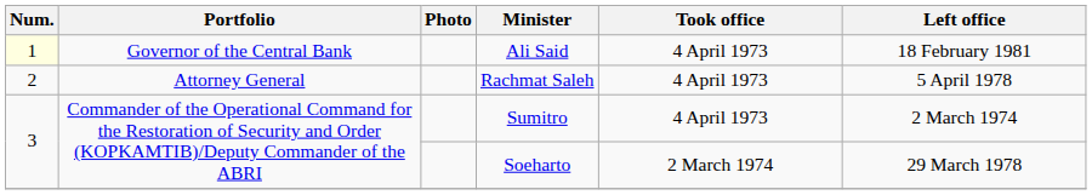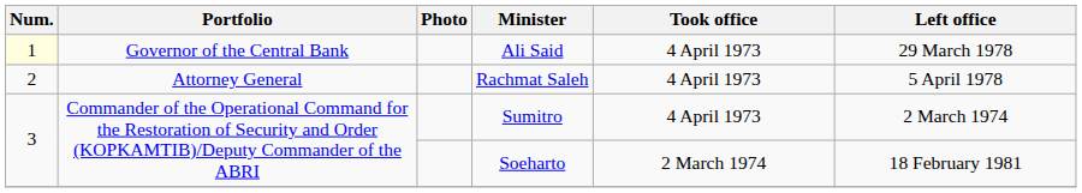 <table class="wikitable">
 <tr>
 <th width=25>Num.</th>
 <th width=300>Portfolio</th>
 <th>Photo</th>
 <th>Minister</th>
 <th width=200>Took office</th>
 <th width=200>Left office</th>
 </tr>
 <tr>
 <td align="center" style="background: lightyellow;">1</td>
 <td align="center"><a href='#'>Governor of the Central Bank</a></td>
 <td align="center"></td>
 <td align="center"><a href='#'>Ali Said</a></td>
 <td align="center">4 April 1973</td>
-<td align="center">18 February 1981</td>
+<td align="center">29 March 1978</td>
 </tr>
 <tr>
 <td align="center">2</td>
 <td align="center"><a href='#'>Attorney General</a></td>
 <td align="center"></td>
 <td align="center"><a href='#'>Rachmat Saleh</a></td>
 <td align="center">4 April 1973</td>
 <td align="center">5 April 1978</td>
 </tr>
 <tr>
 <td align="center" rowspan=2>3</td>
 <td align="center" rowspan=2><a href='#'>Commander of the Operational Command for the Restoration of Security and Order (KOPKAMTIB)/Deputy Commander of the ABRI</a></td>
 <td align="center"></td>
 <td align="center"><a href='#'>Sumitro</a></td>
 <td align="center">4 April 1973</td>
 <td align="center">2 March 1974</td>
 </tr>
 <tr>
 <td align="center"></td>
 <td align="center"><a href='#'>Soeharto</a></td>
 <td align="center">2 March 1974</td>
-<td align="center">29 March 1978</td>
+<td align="center">18 February 1981</td>
 </tr>
 <tr>
 </tr>
 </table>
